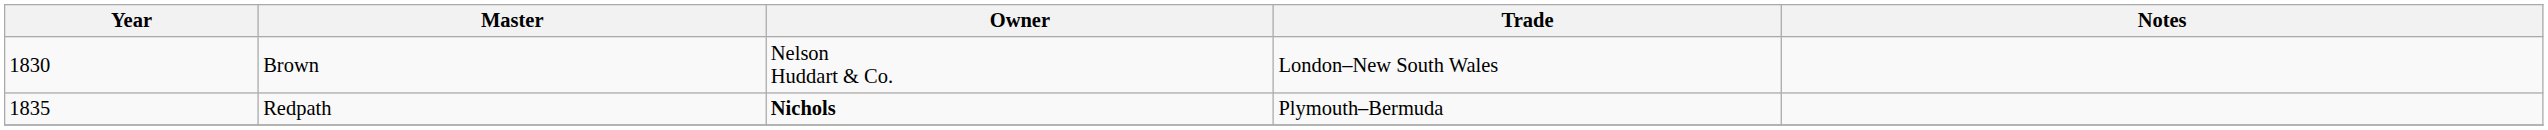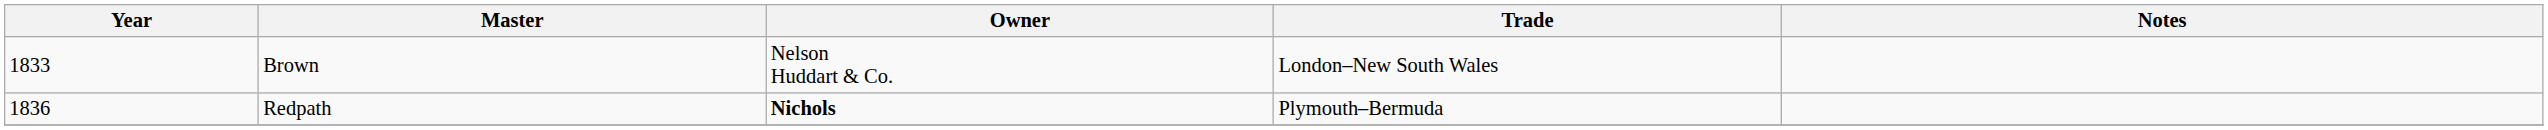 <table class="wikitable" style="width:100%">
 <tr style="vertical-align:top">
 <th style="width:10%">Year</th>
 <th style="width:20%">Master</th>
 <th style="width:20%">Owner</th>
 <th style="width:20%">Trade</th>
 <th style="width:30%">Notes</th>
 </tr>
 <tr>
-<td>1830</td>
+<td>1833</td>
 <td>Brown</td>
 <td>Nelson<br>Huddart & Co.</td>
 <td>London–New South Wales</td>
 <td></td>
 </tr>
 <tr>
-<td>1835</td>
+<td>1836</td>
 <td>Redpath</td>
 <td><strong>Nichols</strong></td>
 <td>Plymouth–Bermuda</td>
 <td></td>
 </tr>
 <tr>
 </tr>
 </table>
